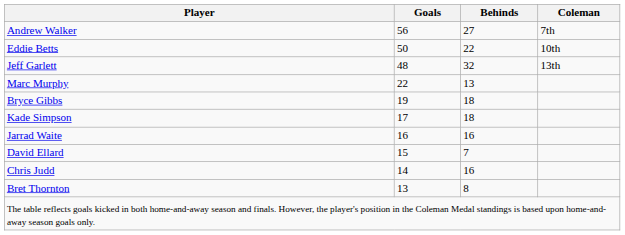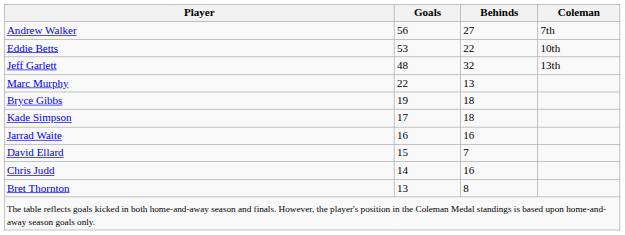 <table class="wikitable sortable" style="width:45%;">
 <tr style="background:#efefef;">
 <th style="width:30%;">Player</th>
 <th width=5%>Goals</th>
 <th width=5%>Behinds</th>
 <th width=5%>Coleman</th>
 </tr>
 <tr>
 <td><a href='#'>Andrew Walker</a></td>
 <td>56</td>
 <td>27</td>
 <td>7th</td>
 </tr>
 <tr>
 <td><a href='#'>Eddie Betts</a></td>
-<td>50</td>
+<td>53</td>
 <td>22</td>
 <td>10th</td>
 </tr>
 <tr>
 <td><a href='#'>Jeff Garlett</a></td>
 <td>48</td>
 <td>32</td>
 <td>13th</td>
 </tr>
 <tr>
 <td><a href='#'>Marc Murphy</a></td>
 <td>22</td>
 <td>13</td>
 <td></td>
 </tr>
 <tr>
 <td><a href='#'>Bryce Gibbs</a></td>
 <td>19</td>
 <td>18</td>
 <td></td>
 </tr>
 <tr>
 <td><a href='#'>Kade Simpson</a></td>
 <td>17</td>
 <td>18</td>
 <td></td>
 </tr>
 <tr>
 <td><a href='#'>Jarrad Waite</a></td>
 <td>16</td>
 <td>16</td>
 <td></td>
 </tr>
 <tr>
 <td><a href='#'>David Ellard</a></td>
 <td>15</td>
 <td>7</td>
 <td></td>
 </tr>
 <tr>
 <td><a href='#'>Chris Judd</a></td>
 <td>14</td>
 <td>16</td>
 <td></td>
 </tr>
 <tr>
 <td><a href='#'>Bret Thornton</a></td>
 <td>13</td>
 <td>8</td>
 <td></td>
 </tr>
 <tr>
 <td colspan="4"><sup></sup><small>The table reflects goals kicked in both home-and-away season and finals. However, the player's position in the Coleman Medal standings is based upon home-and-away season goals only.</small></td>
 </tr>
 </table>
